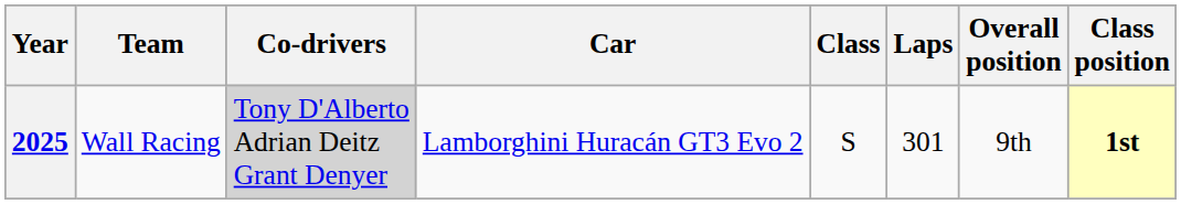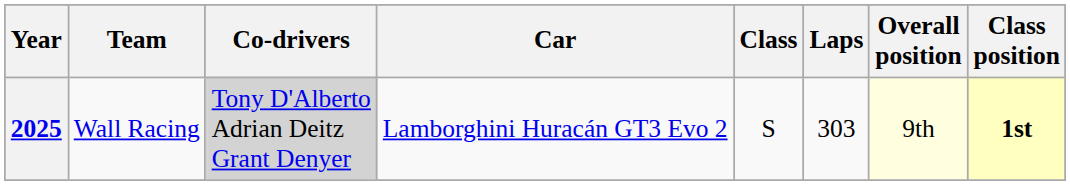 <table class="wikitable" style="text-align:center; font-size:90%">
 <tr>
 <th>Year</th>
 <th>Team</th>
 <th>Co-drivers</th>
 <th>Car</th>
 <th>Class</th>
 <th>Laps</th>
 <th>Overall<br>position</th>
 <th>Class<br>position</th>
 </tr>
 <tr>
 <th><a href='#'>2025</a></th>
 <td align="left"> <a href='#'>Wall Racing</a></td>
 <td align="left" style="background: lightgrey;"> <a href='#'>Tony D'Alberto</a><br> Adrian Deitz<br> <a href='#'>Grant Denyer</a></td>
 <td align="left"><a href='#'>Lamborghini Huracán GT3 Evo 2</a></td>
 <td>S</td>
-<td>301</td>
-<td>9th</td>
+<td>303</td>
+<td style="background: lightyellow;">9th</td>
 <td style=background:#ffffbf><strong>1st</strong></td>
 </tr>
 </table>
